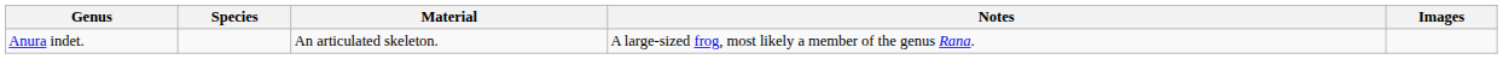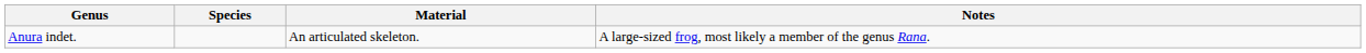 <table class="wikitable" width="100%" align="center">
 <tr>
 <th>Genus</th>
 <th>Species</th>
 <th>Material</th>
 <th>Notes</th>
-<th>Images</th>
 </tr>
 <tr>
 <td><a href='#'>Anura</a> indet.</td>
 <td></td>
 <td>An articulated skeleton.</td>
 <td>A large-sized <a href='#'>frog</a>, most likely a member of the genus <em><a href='#'>Rana</a></em>.</td>
-<td></td>
 </tr>
 </table>
